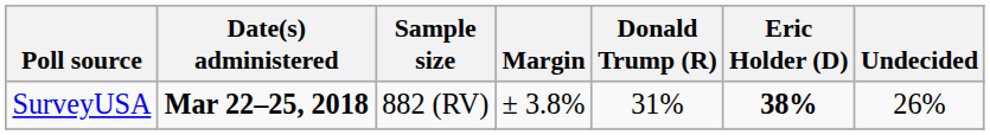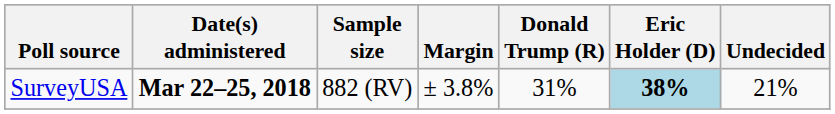 <table class="wikitable" style="font-size:90%;text-align:center;">
 <tr valign=bottom style="font-size:90%;">
 <th>Poll source</th>
 <th>Date(s)<br>administered</th>
 <th>Sample<br>size</th>
 <th>Margin<br></th>
 <th>Donald<br>Trump (R)</th>
 <th>Eric<br>Holder (D)</th>
 <th>Undecided</th>
 </tr>
 <tr>
 <td style="text-align:left;"><a href='#'>SurveyUSA</a></td>
 <td><strong>Mar 22–25, 2018</strong></td>
 <td>882 (RV)</td>
 <td>± 3.8%</td>
 <td>31%</td>
-<td><strong>38%</strong></td>
-<td>26%</td>
+<td style="background: lightblue;"><strong>38%</strong></td>
+<td>21%</td>
 </tr>
 </table>
